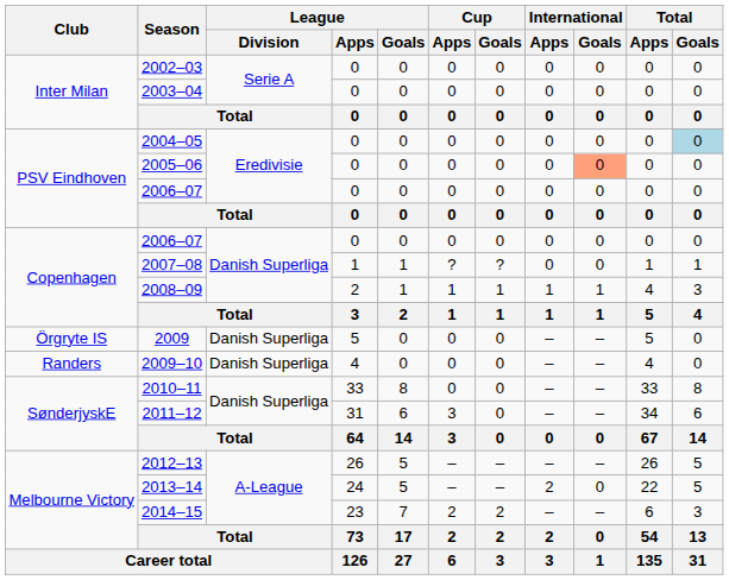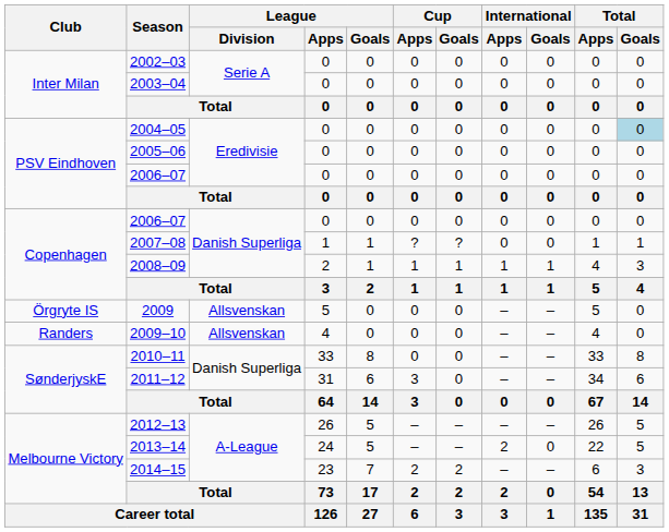 <table class="wikitable" style="text-align:center">
 <tr>
 <th rowspan="2">Club</th>
 <th rowspan="2">Season</th>
 <th colspan="3">League</th>
 <th colspan="2">Cup</th>
 <th colspan="2">International</th>
 <th colspan="2">Total</th>
 </tr>
 <tr>
 <th>Division</th>
 <th>Apps</th>
 <th>Goals</th>
 <th>Apps</th>
 <th>Goals</th>
 <th>Apps</th>
 <th>Goals</th>
 <th>Apps</th>
 <th>Goals</th>
 </tr>
 <tr>
 <td rowspan="3"><a href='#'>Inter Milan</a></td>
 <td><a href='#'>2002–03</a></td>
 <td rowspan="2"><a href='#'>Serie A</a></td>
 <td>0</td>
 <td>0</td>
 <td>0</td>
 <td>0</td>
 <td>0</td>
 <td>0</td>
 <td>0</td>
 <td>0</td>
 </tr>
 <tr>
 <td><a href='#'>2003–04</a></td>
 <td>0</td>
 <td>0</td>
 <td>0</td>
 <td>0</td>
 <td>0</td>
 <td>0</td>
 <td>0</td>
 <td>0</td>
 </tr>
 <tr>
 <th colspan="2">Total</th>
 <th>0</th>
 <th>0</th>
 <th>0</th>
 <th>0</th>
 <th>0</th>
 <th>0</th>
 <th>0</th>
 <th>0</th>
 </tr>
 <tr>
 <td rowspan="4"><a href='#'>PSV Eindhoven</a></td>
 <td><a href='#'>2004–05</a></td>
 <td rowspan="3"><a href='#'>Eredivisie</a></td>
 <td>0</td>
 <td>0</td>
 <td>0</td>
 <td>0</td>
 <td>0</td>
 <td>0</td>
 <td>0</td>
 <td style="background: lightblue;">0</td>
 </tr>
 <tr>
 <td><a href='#'>2005–06</a></td>
 <td>0</td>
 <td>0</td>
 <td>0</td>
 <td>0</td>
 <td>0</td>
-<td style="background: lightsalmon;">0</td>
+<td>0</td>
 <td>0</td>
 <td>0</td>
 </tr>
 <tr>
 <td><a href='#'>2006–07</a></td>
 <td>0</td>
 <td>0</td>
 <td>0</td>
 <td>0</td>
 <td>0</td>
 <td>0</td>
 <td>0</td>
 <td>0</td>
 </tr>
 <tr>
 <th colspan="2">Total</th>
 <th>0</th>
 <th>0</th>
 <th>0</th>
 <th>0</th>
 <th>0</th>
 <th>0</th>
 <th>0</th>
 <th>0</th>
 </tr>
 <tr>
 <td rowspan="4"><a href='#'>Copenhagen</a></td>
 <td><a href='#'>2006–07</a></td>
 <td rowspan="3"><a href='#'>Danish Superliga</a></td>
 <td>0</td>
 <td>0</td>
 <td>0</td>
 <td>0</td>
 <td>0</td>
 <td>0</td>
 <td>0</td>
 <td>0</td>
 </tr>
 <tr>
 <td><a href='#'>2007–08</a></td>
 <td>1</td>
 <td>1</td>
 <td>?</td>
 <td>?</td>
 <td>0</td>
 <td>0</td>
 <td>1</td>
 <td>1</td>
 </tr>
 <tr>
 <td><a href='#'>2008–09</a></td>
 <td>2</td>
 <td>1</td>
 <td>1</td>
 <td>1</td>
 <td>1</td>
 <td>1</td>
 <td>4</td>
 <td>3</td>
 </tr>
 <tr>
 <th colspan="2">Total</th>
 <th>3</th>
 <th>2</th>
 <th>1</th>
 <th>1</th>
 <th>1</th>
 <th>1</th>
 <th>5</th>
 <th>4</th>
 </tr>
 <tr>
 <td><a href='#'>Örgryte IS</a></td>
 <td><a href='#'>2009</a></td>
-<td>Danish Superliga</td>
+<td><a href='#'>Allsvenskan</a></td>
 <td>5</td>
 <td>0</td>
 <td>0</td>
 <td>0</td>
 <td>–</td>
 <td>–</td>
 <td>5</td>
 <td>0</td>
 </tr>
 <tr>
 <td><a href='#'>Randers</a></td>
 <td><a href='#'>2009–10</a></td>
-<td>Danish Superliga</td>
+<td><a href='#'>Allsvenskan</a></td>
 <td>4</td>
 <td>0</td>
 <td>0</td>
 <td>0</td>
 <td>–</td>
 <td>–</td>
 <td>4</td>
 <td>0</td>
 </tr>
 <tr>
 <td rowspan="3"><a href='#'>SønderjyskE</a></td>
 <td><a href='#'>2010–11</a></td>
 <td rowspan="2">Danish Superliga</td>
 <td>33</td>
 <td>8</td>
 <td>0</td>
 <td>0</td>
 <td>–</td>
 <td>–</td>
 <td>33</td>
 <td>8</td>
 </tr>
 <tr>
 <td><a href='#'>2011–12</a></td>
 <td>31</td>
 <td>6</td>
 <td>3</td>
 <td>0</td>
 <td>–</td>
 <td>–</td>
 <td>34</td>
 <td>6</td>
 </tr>
 <tr>
 <th colspan="2">Total</th>
 <th>64</th>
 <th>14</th>
 <th>3</th>
 <th>0</th>
 <th>0</th>
 <th>0</th>
 <th>67</th>
 <th>14</th>
 </tr>
 <tr>
 <td rowspan="4"><a href='#'>Melbourne Victory</a></td>
 <td><a href='#'>2012–13</a></td>
 <td rowspan="3"><a href='#'>A-League</a></td>
 <td>26</td>
 <td>5</td>
 <td>–</td>
 <td>–</td>
 <td>–</td>
 <td>–</td>
 <td>26</td>
 <td>5</td>
 </tr>
 <tr>
 <td><a href='#'>2013–14</a></td>
 <td>24</td>
 <td>5</td>
 <td>–</td>
 <td>–</td>
 <td>2</td>
 <td>0</td>
 <td>22</td>
 <td>5</td>
 </tr>
 <tr>
 <td><a href='#'>2014–15</a></td>
 <td>23</td>
 <td>7</td>
 <td>2</td>
 <td>2</td>
 <td>–</td>
 <td>–</td>
 <td>6</td>
 <td>3</td>
 </tr>
 <tr>
 <th colspan="2">Total</th>
 <th>73</th>
 <th>17</th>
 <th>2</th>
 <th>2</th>
 <th>2</th>
 <th>0</th>
 <th>54</th>
 <th>13</th>
 </tr>
 <tr>
 <th colspan="3">Career total</th>
 <th>126</th>
 <th>27</th>
 <th>6</th>
 <th>3</th>
 <th>3</th>
 <th>1</th>
 <th>135</th>
 <th>31</th>
 </tr>
 </table>
